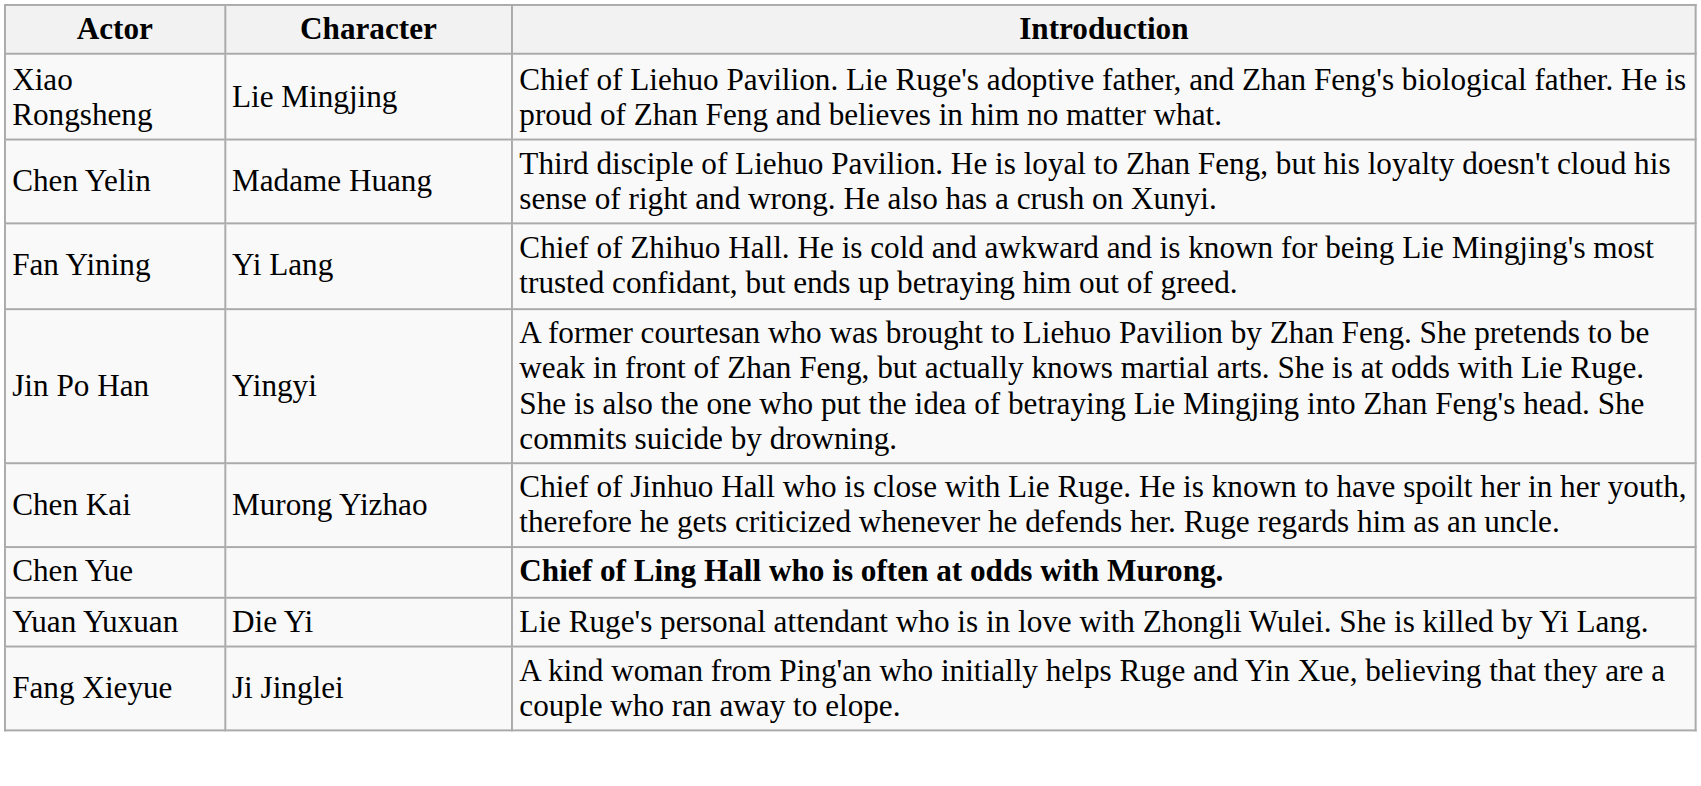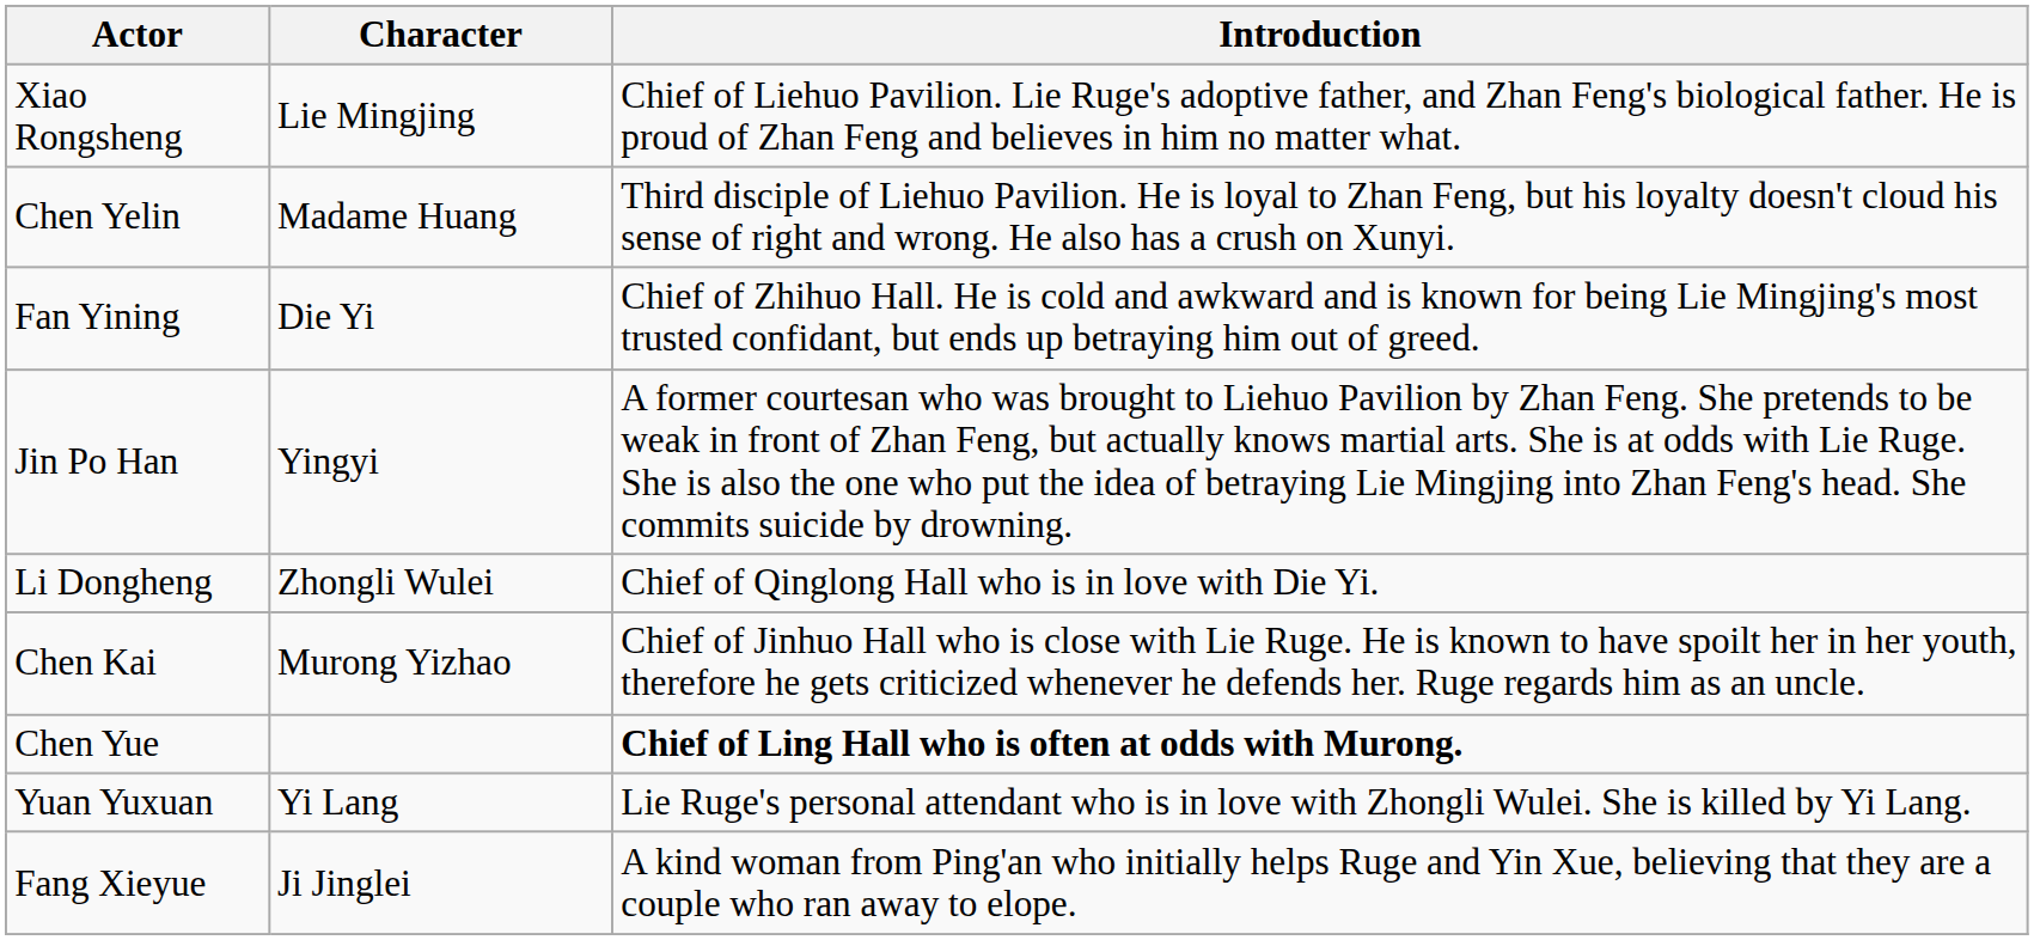 <table class="wikitable">
 <tr>
 <th style="width:13%">Actor</th>
 <th style="width:17%">Character</th>
 <th>Introduction</th>
 </tr>
 <tr>
 <td>Xiao Rongsheng</td>
 <td>Lie Mingjing</td>
 <td>Chief of Liehuo Pavilion. Lie Ruge's adoptive father, and Zhan Feng's biological father. He is proud of Zhan Feng and believes in him no matter what.</td>
 </tr>
 <tr>
 <td>Chen Yelin</td>
 <td>Madame Huang</td>
 <td>Third disciple of Liehuo Pavilion. He is loyal to Zhan Feng, but his loyalty doesn't cloud his sense of right and wrong. He also has a crush on Xunyi.</td>
 </tr>
 <tr>
 <td>Fan Yining</td>
-<td>Yi Lang</td>
+<td>Die Yi</td>
 <td>Chief of Zhihuo Hall. He is cold and awkward and is known for being Lie Mingjing's most trusted confidant, but ends up betraying him out of greed.</td>
 </tr>
 <tr>
 <td>Jin Po Han</td>
 <td>Yingyi</td>
 <td>A former courtesan who was brought to Liehuo Pavilion by Zhan Feng. She pretends to be weak in front of Zhan Feng, but actually knows martial arts. She is at odds with Lie Ruge. She is also the one who put the idea of betraying Lie Mingjing into Zhan Feng's head. She commits suicide by drowning.</td>
+</tr>
+<tr>
+<td>Li Dongheng</td>
+<td>Zhongli Wulei</td>
+<td>Chief of Qinglong Hall who is in love with Die Yi.</td>
 </tr>
 <tr>
 <td>Chen Kai</td>
 <td>Murong Yizhao</td>
 <td>Chief of Jinhuo Hall who is close with Lie Ruge. He is known to have spoilt her in her youth, therefore he gets criticized whenever he defends her. Ruge regards him as an uncle.</td>
 </tr>
 <tr>
 <td>Chen Yue</td>
 <td></td>
 <td><strong>Chief of Ling Hall who is often at odds with Murong.</strong></td>
 </tr>
 <tr>
 <td>Yuan Yuxuan</td>
-<td>Die Yi</td>
+<td>Yi Lang</td>
 <td>Lie Ruge's personal attendant who is in love with Zhongli Wulei. She is killed by Yi Lang.</td>
 </tr>
 <tr>
 <td>Fang Xieyue</td>
 <td>Ji Jinglei</td>
 <td>A kind woman from Ping'an who initially helps Ruge and Yin Xue, believing that they are a couple who ran away to elope.</td>
 </tr>
 </table>
